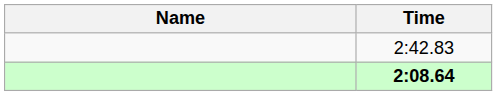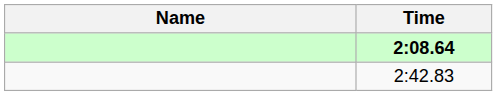 <table class="wikitable" style="text-align:center;">
 <tr>
 <th style="width:19em">Name</th>
 <th style="width:7em">Time</th>
 </tr>
+<tr bgcolor=ccffcc>
+<td align=left><strong></strong></td>
+<td><strong>2:08.64</strong></td>
+</tr>
 <tr>
 <td align=left></td>
 <td>2:42.83</td>
 </tr>
-<tr bgcolor=ccffcc>
-<td align=left><strong></strong></td>
-<td><strong>2:08.64</strong></td>
-</tr>
 </table>
